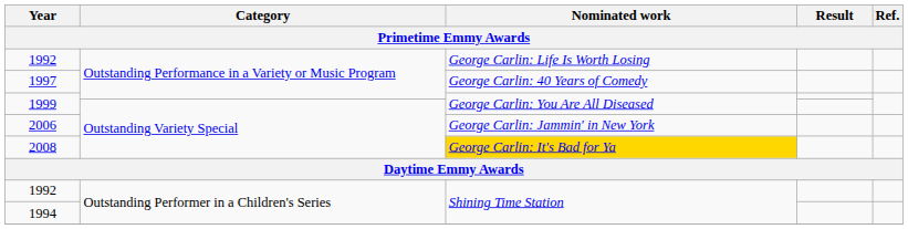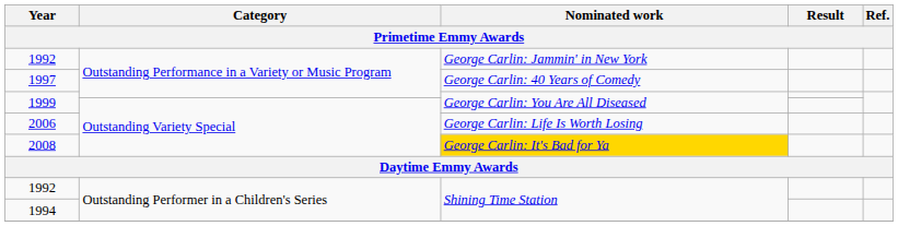 <table class=wikitable>
 <tr>
 <th scope="col" style="width:5em;">Year</th>
 <th scope="col" style="width:26em;">Category</th>
 <th scope="col" style="width:25em;">Nominated work</th>
 <th scope="col" style="width:5em;">Result</th>
 <th>Ref.</th>
 </tr>
 <tr>
 <th colspan=5><a href='#'>Primetime Emmy Awards</a></th>
 </tr>
 <tr>
 <td style="text-align:center;"><a href='#'>1992</a></td>
 <td rowspan=3><a href='#'>Outstanding Performance in a Variety or Music Program</a></td>
-<td><em><a href='#'>George Carlin: Life Is Worth Losing</a></em></td>
+<td><em><a href='#'>George Carlin: Jammin' in New York</a></em></td>
 <td></td>
 <td></td>
 </tr>
 <tr>
 <td style="text-align:center;"><a href='#'>1997</a></td>
 <td><em><a href='#'>George Carlin: 40 Years of Comedy</a></em></td>
 <td></td>
 <td></td>
 </tr>
 <tr>
 <td style="text-align:center;", rowspan=2><a href='#'>1999</a></td>
 <td rowspan=2><em><a href='#'>George Carlin: You Are All Diseased</a></em></td>
 <td></td>
 <td rowspan=2></td>
 </tr>
 <tr>
 <td rowspan=3><a href='#'>Outstanding Variety Special</a></td>
 <td></td>
 </tr>
 <tr>
 <td style="text-align:center;"><a href='#'>2006</a></td>
-<td><em><a href='#'>George Carlin: Jammin' in New York</a></em></td>
+<td><em><a href='#'>George Carlin: Life Is Worth Losing</a></em></td>
 <td></td>
 <td></td>
 </tr>
 <tr>
 <td style="text-align:center;"><a href='#'>2008</a></td>
 <td style="background: gold;"><em><a href='#'>George Carlin: It's Bad for Ya</a></em></td>
 <td></td>
 <td></td>
 </tr>
 <tr>
 <th colspan=5><a href='#'>Daytime Emmy Awards</a></th>
 </tr>
 <tr>
 <td style="text-align:center;">1992</td>
 <td rowspan=2>Outstanding Performer in a Children's Series</td>
 <td rowspan=2><em><a href='#'>Shining Time Station</a></em></td>
 <td></td>
 <td></td>
 </tr>
 <tr>
 <td style="text-align:center;">1994</td>
 <td></td>
 <td></td>
 </tr>
 <tr>
 </tr>
 </table>
